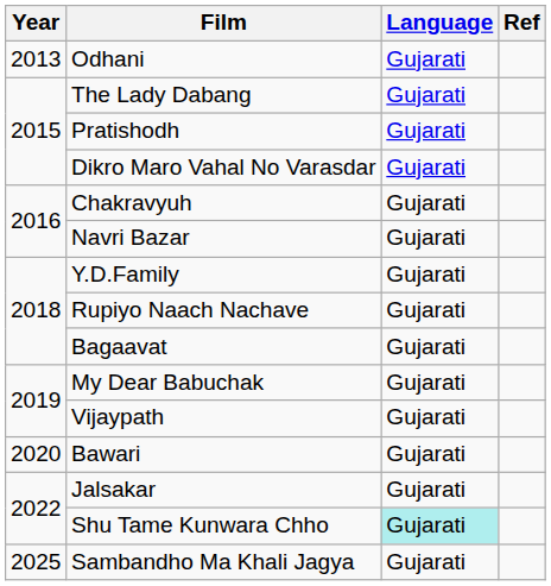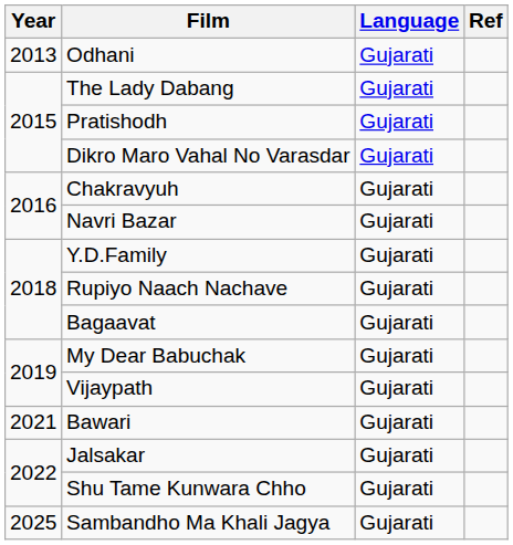 <table class = "wikitable">
 <tr>
 <th>Year</th>
 <th>Film</th>
 <th><a href='#'>Language</a></th>
 <th>Ref</th>
 </tr>
 <tr>
 <td rowspan="1">2013</td>
 <td>Odhani</td>
 <td><a href='#'>Gujarati</a></td>
 <td></td>
 </tr>
 <tr>
 <td rowspan="3">2015</td>
 <td>The Lady Dabang</td>
 <td><a href='#'>Gujarati</a></td>
 <td></td>
 </tr>
 <tr>
 <td>Pratishodh</td>
 <td><a href='#'>Gujarati</a></td>
 <td></td>
 </tr>
 <tr>
 <td>Dikro Maro Vahal No Varasdar</td>
 <td><a href='#'>Gujarati</a></td>
 <td></td>
 </tr>
 <tr>
 <td rowspan="2">2016</td>
 <td>Chakravyuh</td>
 <td>Gujarati</td>
 <td></td>
 </tr>
 <tr>
 <td>Navri Bazar</td>
 <td>Gujarati</td>
 <td></td>
 </tr>
 <tr>
 <td rowspan="3">2018</td>
 <td>Y.D.Family</td>
 <td>Gujarati</td>
 <td></td>
 </tr>
 <tr>
 <td>Rupiyo Naach Nachave</td>
 <td>Gujarati</td>
 <td></td>
 </tr>
 <tr>
 <td>Bagaavat</td>
 <td>Gujarati</td>
 <td></td>
 </tr>
 <tr>
 <td rowspan="2">2019</td>
 <td>My Dear Babuchak</td>
 <td>Gujarati</td>
 <td></td>
 </tr>
 <tr>
 <td>Vijaypath</td>
 <td>Gujarati</td>
 <td></td>
 </tr>
 <tr>
-<td rowspan="1">2020</td>
+<td rowspan="1">2021</td>
 <td>Bawari</td>
 <td>Gujarati</td>
 <td></td>
 </tr>
 <tr>
 <td rowspan="2">2022</td>
 <td>Jalsakar</td>
 <td>Gujarati</td>
 <td></td>
 </tr>
 <tr>
 <td>Shu Tame Kunwara Chho</td>
-<td style="background: paleturquoise;">Gujarati</td>
+<td>Gujarati</td>
 <td></td>
 </tr>
 <tr>
 <td>2025</td>
 <td>Sambandho Ma Khali Jagya</td>
 <td>Gujarati</td>
 <td></td>
 </tr>
 </table>
